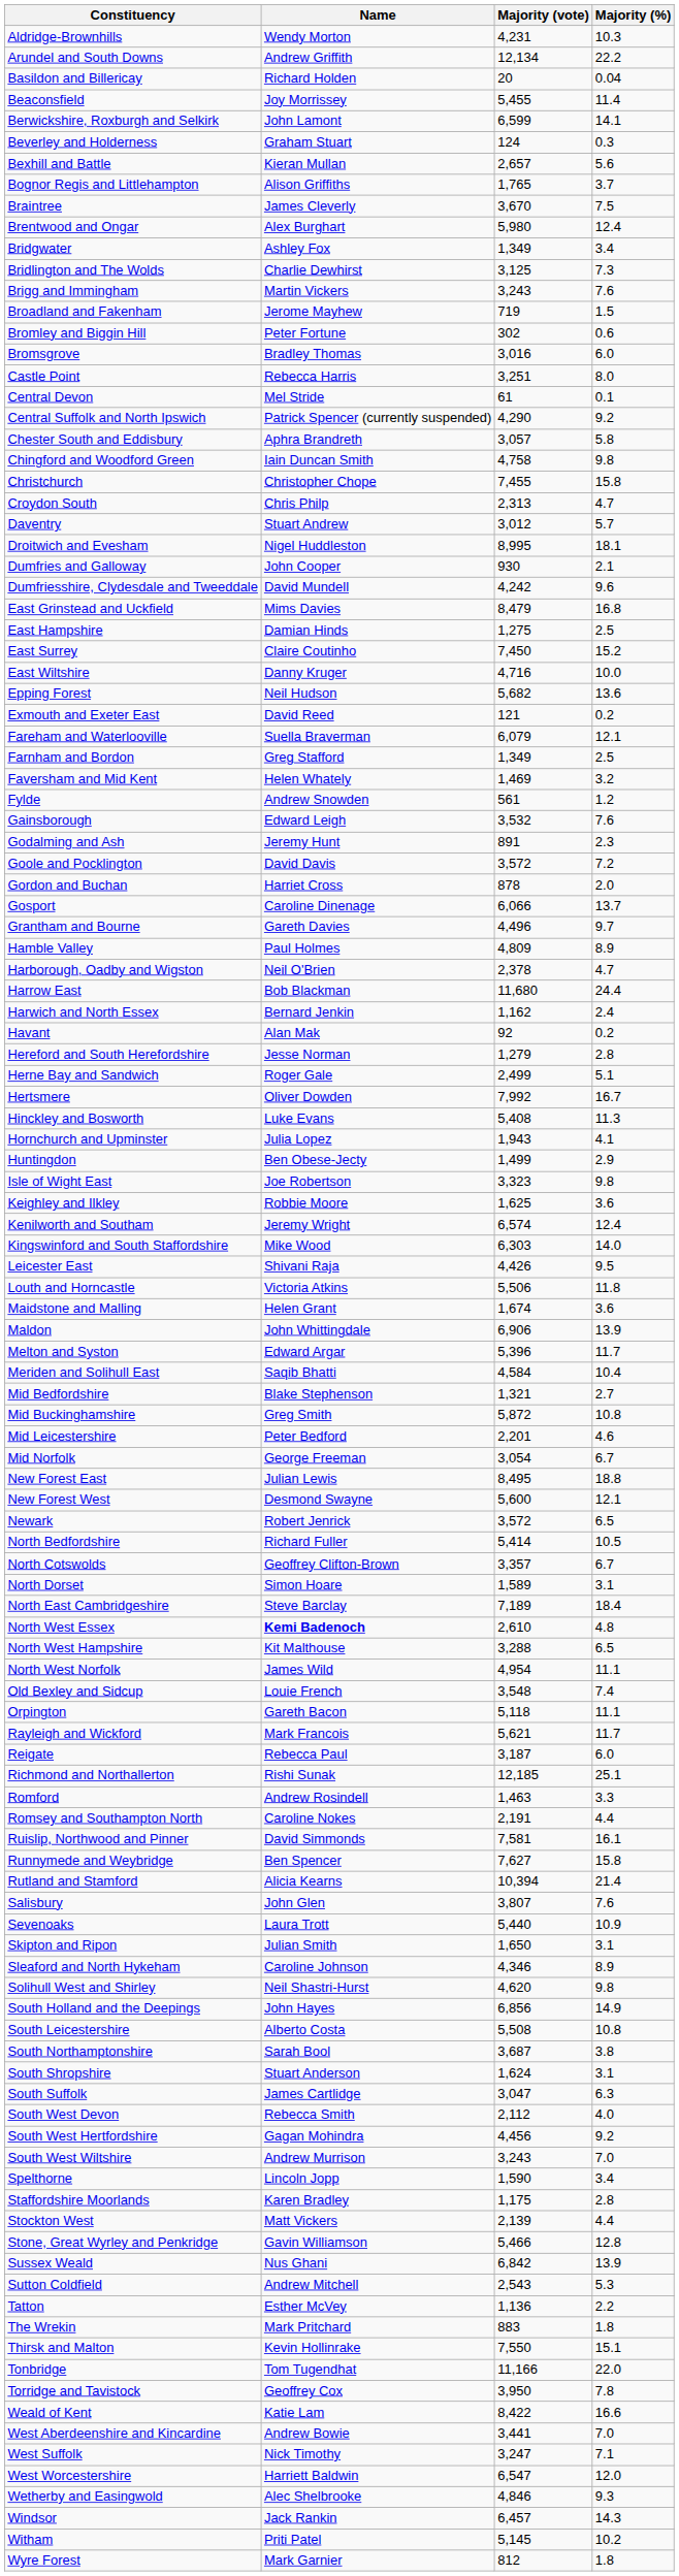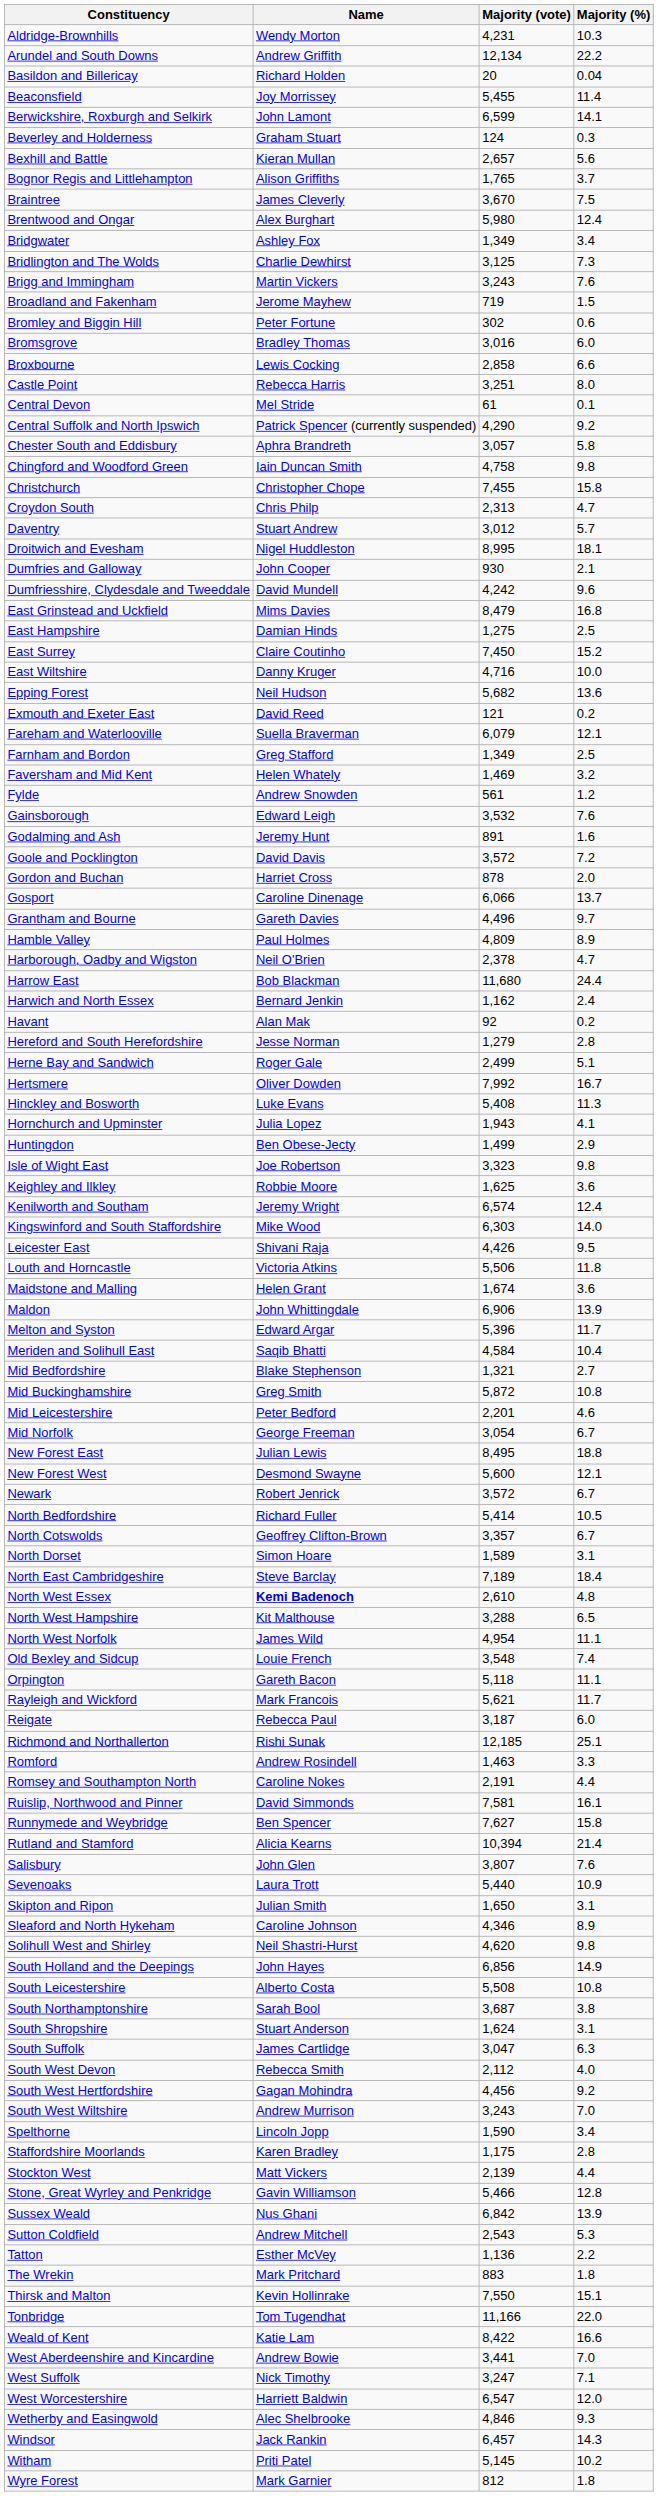 <table class="wikitable sortable static-row-numbers">
 <tr>
 <th>Constituency</th>
 <th>Name</th>
 <th>Majority (vote)</th>
 <th>Majority (%)</th>
 </tr>
 <tr>
 <td><a href='#'>Aldridge-Brownhills</a></td>
 <td><a href='#'>Wendy Morton</a></td>
 <td>4,231</td>
 <td>10.3</td>
 </tr>
 <tr>
 <td><a href='#'>Arundel and South Downs</a></td>
 <td><a href='#'>Andrew Griffith</a></td>
 <td>12,134</td>
 <td>22.2</td>
 </tr>
 <tr>
 <td><a href='#'>Basildon and Billericay</a></td>
 <td><a href='#'>Richard Holden</a></td>
 <td>20</td>
 <td>0.04</td>
 </tr>
 <tr>
 <td><a href='#'>Beaconsfield</a></td>
 <td><a href='#'>Joy Morrissey</a></td>
 <td>5,455</td>
 <td>11.4</td>
 </tr>
 <tr>
 <td><a href='#'>Berwickshire, Roxburgh and Selkirk</a></td>
 <td><a href='#'>John Lamont</a></td>
 <td>6,599</td>
 <td>14.1</td>
 </tr>
 <tr>
 <td><a href='#'>Beverley and Holderness</a></td>
 <td><a href='#'>Graham Stuart</a></td>
 <td>124</td>
 <td>0.3</td>
 </tr>
 <tr>
 <td><a href='#'>Bexhill and Battle</a></td>
 <td><a href='#'>Kieran Mullan</a></td>
 <td>2,657</td>
 <td>5.6</td>
 </tr>
 <tr>
 <td><a href='#'>Bognor Regis and Littlehampton</a></td>
 <td><a href='#'>Alison Griffiths</a></td>
 <td>1,765</td>
 <td>3.7</td>
 </tr>
 <tr>
 <td><a href='#'>Braintree</a></td>
 <td><a href='#'>James Cleverly</a></td>
 <td>3,670</td>
 <td>7.5</td>
 </tr>
 <tr>
 <td><a href='#'>Brentwood and Ongar</a></td>
 <td><a href='#'>Alex Burghart</a></td>
 <td>5,980</td>
 <td>12.4</td>
 </tr>
 <tr>
 <td><a href='#'>Bridgwater</a></td>
 <td><a href='#'>Ashley Fox</a></td>
 <td>1,349</td>
 <td>3.4</td>
 </tr>
 <tr>
 <td><a href='#'>Bridlington and The Wolds</a></td>
 <td><a href='#'>Charlie Dewhirst</a></td>
 <td>3,125</td>
 <td>7.3</td>
 </tr>
 <tr>
 <td><a href='#'>Brigg and Immingham</a></td>
 <td><a href='#'>Martin Vickers</a></td>
 <td>3,243</td>
 <td>7.6</td>
 </tr>
 <tr>
 <td><a href='#'>Broadland and Fakenham</a></td>
 <td><a href='#'>Jerome Mayhew</a></td>
 <td>719</td>
 <td>1.5</td>
 </tr>
 <tr>
 <td><a href='#'>Bromley and Biggin Hill</a></td>
 <td><a href='#'>Peter Fortune</a></td>
 <td>302</td>
 <td>0.6</td>
 </tr>
 <tr>
 <td><a href='#'>Bromsgrove</a></td>
 <td><a href='#'>Bradley Thomas</a></td>
 <td>3,016</td>
 <td>6.0</td>
+</tr>
+<tr>
+<td><a href='#'>Broxbourne</a></td>
+<td><a href='#'>Lewis Cocking</a></td>
+<td>2,858</td>
+<td>6.6</td>
 </tr>
 <tr>
 <td><a href='#'>Castle Point</a></td>
 <td><a href='#'>Rebecca Harris</a></td>
 <td>3,251</td>
 <td>8.0</td>
 </tr>
 <tr>
 <td><a href='#'>Central Devon</a></td>
 <td><a href='#'>Mel Stride</a></td>
 <td>61</td>
 <td>0.1</td>
 </tr>
 <tr>
 <td><a href='#'>Central Suffolk and North Ipswich</a></td>
 <td><a href='#'>Patrick Spencer</a> (currently suspended)</td>
 <td>4,290</td>
 <td>9.2</td>
 </tr>
 <tr>
 <td><a href='#'>Chester South and Eddisbury</a></td>
 <td><a href='#'>Aphra Brandreth</a></td>
 <td>3,057</td>
 <td>5.8</td>
 </tr>
 <tr>
 <td><a href='#'>Chingford and Woodford Green</a></td>
 <td><a href='#'>Iain Duncan Smith</a></td>
 <td>4,758</td>
 <td>9.8</td>
 </tr>
 <tr>
 <td><a href='#'>Christchurch</a></td>
 <td><a href='#'>Christopher Chope</a></td>
 <td>7,455</td>
 <td>15.8</td>
 </tr>
 <tr>
 <td><a href='#'>Croydon South</a></td>
 <td><a href='#'>Chris Philp</a></td>
 <td>2,313</td>
 <td>4.7</td>
 </tr>
 <tr>
 <td><a href='#'>Daventry</a></td>
 <td><a href='#'>Stuart Andrew</a></td>
 <td>3,012</td>
 <td>5.7</td>
 </tr>
 <tr>
 <td><a href='#'>Droitwich and Evesham</a></td>
 <td><a href='#'>Nigel Huddleston</a></td>
 <td>8,995</td>
 <td>18.1</td>
 </tr>
 <tr>
 <td><a href='#'>Dumfries and Galloway</a></td>
 <td><a href='#'>John Cooper</a></td>
 <td>930</td>
 <td>2.1</td>
 </tr>
 <tr>
 <td><a href='#'>Dumfriesshire, Clydesdale and Tweeddale</a></td>
 <td><a href='#'>David Mundell</a></td>
 <td>4,242</td>
 <td>9.6</td>
 </tr>
 <tr>
 <td><a href='#'>East Grinstead and Uckfield</a></td>
 <td><a href='#'>Mims Davies</a></td>
 <td>8,479</td>
 <td>16.8</td>
 </tr>
 <tr>
 <td><a href='#'>East Hampshire</a></td>
 <td><a href='#'>Damian Hinds</a></td>
 <td>1,275</td>
 <td>2.5</td>
 </tr>
 <tr>
 <td><a href='#'>East Surrey</a></td>
 <td><a href='#'>Claire Coutinho</a></td>
 <td>7,450</td>
 <td>15.2</td>
 </tr>
 <tr>
 <td><a href='#'>East Wiltshire</a></td>
 <td><a href='#'>Danny Kruger</a></td>
 <td>4,716</td>
 <td>10.0</td>
 </tr>
 <tr>
 <td><a href='#'>Epping Forest</a></td>
 <td><a href='#'>Neil Hudson</a></td>
 <td>5,682</td>
 <td>13.6</td>
 </tr>
 <tr>
 <td><a href='#'>Exmouth and Exeter East</a></td>
 <td><a href='#'>David Reed</a></td>
 <td>121</td>
 <td>0.2</td>
 </tr>
 <tr>
 <td><a href='#'>Fareham and Waterlooville</a></td>
 <td><a href='#'>Suella Braverman</a></td>
 <td>6,079</td>
 <td>12.1</td>
 </tr>
 <tr>
 <td><a href='#'>Farnham and Bordon</a></td>
 <td><a href='#'>Greg Stafford</a></td>
 <td>1,349</td>
 <td>2.5</td>
 </tr>
 <tr>
 <td><a href='#'>Faversham and Mid Kent</a></td>
 <td><a href='#'>Helen Whately</a></td>
 <td>1,469</td>
 <td>3.2</td>
 </tr>
 <tr>
 <td><a href='#'>Fylde</a></td>
 <td><a href='#'>Andrew Snowden</a></td>
 <td>561</td>
 <td>1.2</td>
 </tr>
 <tr>
 <td><a href='#'>Gainsborough</a></td>
 <td><a href='#'>Edward Leigh</a></td>
 <td>3,532</td>
 <td>7.6</td>
 </tr>
 <tr>
 <td><a href='#'>Godalming and Ash</a></td>
 <td><a href='#'>Jeremy Hunt</a></td>
 <td>891</td>
-<td>2.3</td>
+<td>1.6</td>
 </tr>
 <tr>
 <td><a href='#'>Goole and Pocklington</a></td>
 <td><a href='#'>David Davis</a></td>
 <td>3,572</td>
 <td>7.2</td>
 </tr>
 <tr>
 <td><a href='#'>Gordon and Buchan</a></td>
 <td><a href='#'>Harriet Cross</a></td>
 <td>878</td>
 <td>2.0</td>
 </tr>
 <tr>
 <td><a href='#'>Gosport</a></td>
 <td><a href='#'>Caroline Dinenage</a></td>
 <td>6,066</td>
 <td>13.7</td>
 </tr>
 <tr>
 <td><a href='#'>Grantham and Bourne</a></td>
 <td><a href='#'>Gareth Davies</a></td>
 <td>4,496</td>
 <td>9.7</td>
 </tr>
 <tr>
 <td><a href='#'>Hamble Valley</a></td>
 <td><a href='#'>Paul Holmes</a></td>
 <td>4,809</td>
 <td>8.9</td>
 </tr>
 <tr>
 <td><a href='#'>Harborough, Oadby and Wigston</a></td>
 <td><a href='#'>Neil O'Brien</a></td>
 <td>2,378</td>
 <td>4.7</td>
 </tr>
 <tr>
 <td><a href='#'>Harrow East</a></td>
 <td><a href='#'>Bob Blackman</a></td>
 <td>11,680</td>
 <td>24.4</td>
 </tr>
 <tr>
 <td><a href='#'>Harwich and North Essex</a></td>
 <td><a href='#'>Bernard Jenkin</a></td>
 <td>1,162</td>
 <td>2.4</td>
 </tr>
 <tr>
 <td><a href='#'>Havant</a></td>
 <td><a href='#'>Alan Mak</a></td>
 <td>92</td>
 <td>0.2</td>
 </tr>
 <tr>
 <td><a href='#'>Hereford and South Herefordshire</a></td>
 <td><a href='#'>Jesse Norman</a></td>
 <td>1,279</td>
 <td>2.8</td>
 </tr>
 <tr>
 <td><a href='#'>Herne Bay and Sandwich</a></td>
 <td><a href='#'>Roger Gale</a></td>
 <td>2,499</td>
 <td>5.1</td>
 </tr>
 <tr>
 <td><a href='#'>Hertsmere</a></td>
 <td><a href='#'>Oliver Dowden</a></td>
 <td>7,992</td>
 <td>16.7</td>
 </tr>
 <tr>
 <td><a href='#'>Hinckley and Bosworth</a></td>
 <td><a href='#'>Luke Evans</a></td>
 <td>5,408</td>
 <td>11.3</td>
 </tr>
 <tr>
 <td><a href='#'>Hornchurch and Upminster</a></td>
 <td><a href='#'>Julia Lopez</a></td>
 <td>1,943</td>
 <td>4.1</td>
 </tr>
 <tr>
 <td><a href='#'>Huntingdon</a></td>
 <td><a href='#'>Ben Obese-Jecty</a></td>
 <td>1,499</td>
 <td>2.9</td>
 </tr>
 <tr>
 <td><a href='#'>Isle of Wight East</a></td>
 <td><a href='#'>Joe Robertson</a></td>
 <td>3,323</td>
 <td>9.8</td>
 </tr>
 <tr>
 <td><a href='#'>Keighley and Ilkley</a></td>
 <td><a href='#'>Robbie Moore</a></td>
 <td>1,625</td>
 <td>3.6</td>
 </tr>
 <tr>
 <td><a href='#'>Kenilworth and Southam</a></td>
 <td><a href='#'>Jeremy Wright</a></td>
 <td>6,574</td>
 <td>12.4</td>
 </tr>
 <tr>
 <td><a href='#'>Kingswinford and South Staffordshire</a></td>
 <td><a href='#'>Mike Wood</a></td>
 <td>6,303</td>
 <td>14.0</td>
 </tr>
 <tr>
 <td><a href='#'>Leicester East</a></td>
 <td><a href='#'>Shivani Raja</a></td>
 <td>4,426</td>
 <td>9.5</td>
 </tr>
 <tr>
 <td><a href='#'>Louth and Horncastle</a></td>
 <td><a href='#'>Victoria Atkins</a></td>
 <td>5,506</td>
 <td>11.8</td>
 </tr>
 <tr>
 <td><a href='#'>Maidstone and Malling</a></td>
 <td><a href='#'>Helen Grant</a></td>
 <td>1,674</td>
 <td>3.6</td>
 </tr>
 <tr>
 <td><a href='#'>Maldon</a></td>
 <td><a href='#'>John Whittingdale</a></td>
 <td>6,906</td>
 <td>13.9</td>
 </tr>
 <tr>
 <td><a href='#'>Melton and Syston</a></td>
 <td><a href='#'>Edward Argar</a></td>
 <td>5,396</td>
 <td>11.7</td>
 </tr>
 <tr>
 <td><a href='#'>Meriden and Solihull East</a></td>
 <td><a href='#'>Saqib Bhatti</a></td>
 <td>4,584</td>
 <td>10.4</td>
 </tr>
 <tr>
 <td><a href='#'>Mid Bedfordshire</a></td>
 <td><a href='#'>Blake Stephenson</a></td>
 <td>1,321</td>
 <td>2.7</td>
 </tr>
 <tr>
 <td><a href='#'>Mid Buckinghamshire</a></td>
 <td><a href='#'>Greg Smith</a></td>
 <td>5,872</td>
 <td>10.8</td>
 </tr>
 <tr>
 <td><a href='#'>Mid Leicestershire</a></td>
 <td><a href='#'>Peter Bedford</a></td>
 <td>2,201</td>
 <td>4.6</td>
 </tr>
 <tr>
 <td><a href='#'>Mid Norfolk</a></td>
 <td><a href='#'>George Freeman</a></td>
 <td>3,054</td>
 <td>6.7</td>
 </tr>
 <tr>
 <td><a href='#'>New Forest East</a></td>
 <td><a href='#'>Julian Lewis</a></td>
 <td>8,495</td>
 <td>18.8</td>
 </tr>
 <tr>
 <td><a href='#'>New Forest West</a></td>
 <td><a href='#'>Desmond Swayne</a></td>
 <td>5,600</td>
 <td>12.1</td>
 </tr>
 <tr>
 <td><a href='#'>Newark</a></td>
 <td><a href='#'>Robert Jenrick</a></td>
 <td>3,572</td>
-<td>6.5</td>
+<td>6.7</td>
 </tr>
 <tr>
 <td><a href='#'>North Bedfordshire</a></td>
 <td><a href='#'>Richard Fuller</a></td>
 <td>5,414</td>
 <td>10.5</td>
 </tr>
 <tr>
 <td><a href='#'>North Cotswolds</a></td>
 <td><a href='#'>Geoffrey Clifton-Brown</a></td>
 <td>3,357</td>
 <td>6.7</td>
 </tr>
 <tr>
 <td><a href='#'>North Dorset</a></td>
 <td><a href='#'>Simon Hoare</a></td>
 <td>1,589</td>
 <td>3.1</td>
 </tr>
 <tr>
 <td><a href='#'>North East Cambridgeshire</a></td>
 <td><a href='#'>Steve Barclay</a></td>
 <td>7,189</td>
 <td>18.4</td>
 </tr>
 <tr>
 <td><a href='#'>North West Essex</a></td>
 <td><strong><a href='#'>Kemi Badenoch</a></strong></td>
 <td>2,610</td>
 <td>4.8</td>
 </tr>
 <tr>
 <td><a href='#'>North West Hampshire</a></td>
 <td><a href='#'>Kit Malthouse</a></td>
 <td>3,288</td>
 <td>6.5</td>
 </tr>
 <tr>
 <td><a href='#'>North West Norfolk</a></td>
 <td><a href='#'>James Wild</a></td>
 <td>4,954</td>
 <td>11.1</td>
 </tr>
 <tr>
 <td><a href='#'>Old Bexley and Sidcup</a></td>
 <td><a href='#'>Louie French</a></td>
 <td>3,548</td>
 <td>7.4</td>
 </tr>
 <tr>
 <td><a href='#'>Orpington</a></td>
 <td><a href='#'>Gareth Bacon</a></td>
 <td>5,118</td>
 <td>11.1</td>
 </tr>
 <tr>
 <td><a href='#'>Rayleigh and Wickford</a></td>
 <td><a href='#'>Mark Francois</a></td>
 <td>5,621</td>
 <td>11.7</td>
 </tr>
 <tr>
 <td><a href='#'>Reigate</a></td>
 <td><a href='#'>Rebecca Paul</a></td>
 <td>3,187</td>
 <td>6.0</td>
 </tr>
 <tr>
 <td><a href='#'>Richmond and Northallerton</a></td>
 <td><a href='#'>Rishi Sunak</a></td>
 <td>12,185</td>
 <td>25.1</td>
 </tr>
 <tr>
 <td><a href='#'>Romford</a></td>
 <td><a href='#'>Andrew Rosindell</a></td>
 <td>1,463</td>
 <td>3.3</td>
 </tr>
 <tr>
 <td><a href='#'>Romsey and Southampton North</a></td>
 <td><a href='#'>Caroline Nokes</a></td>
 <td>2,191</td>
 <td>4.4</td>
 </tr>
 <tr>
 <td><a href='#'>Ruislip, Northwood and Pinner</a></td>
 <td><a href='#'>David Simmonds</a></td>
 <td>7,581</td>
 <td>16.1</td>
 </tr>
 <tr>
 <td><a href='#'>Runnymede and Weybridge</a></td>
 <td><a href='#'>Ben Spencer</a></td>
 <td>7,627</td>
 <td>15.8</td>
 </tr>
 <tr>
 <td><a href='#'>Rutland and Stamford</a></td>
 <td><a href='#'>Alicia Kearns</a></td>
 <td>10,394</td>
 <td>21.4</td>
 </tr>
 <tr>
 <td><a href='#'>Salisbury</a></td>
 <td><a href='#'>John Glen</a></td>
 <td>3,807</td>
 <td>7.6</td>
 </tr>
 <tr>
 <td><a href='#'>Sevenoaks</a></td>
 <td><a href='#'>Laura Trott</a></td>
 <td>5,440</td>
 <td>10.9</td>
 </tr>
 <tr>
 <td><a href='#'>Skipton and Ripon</a></td>
 <td><a href='#'>Julian Smith</a></td>
 <td>1,650</td>
 <td>3.1</td>
 </tr>
 <tr>
 <td><a href='#'>Sleaford and North Hykeham</a></td>
 <td><a href='#'>Caroline Johnson</a></td>
 <td>4,346</td>
 <td>8.9</td>
 </tr>
 <tr>
 <td><a href='#'>Solihull West and Shirley</a></td>
 <td><a href='#'>Neil Shastri-Hurst</a></td>
 <td>4,620</td>
 <td>9.8</td>
 </tr>
 <tr>
 <td><a href='#'>South Holland and the Deepings</a></td>
 <td><a href='#'>John Hayes</a></td>
 <td>6,856</td>
 <td>14.9</td>
 </tr>
 <tr>
 <td><a href='#'>South Leicestershire</a></td>
 <td><a href='#'>Alberto Costa</a></td>
 <td>5,508</td>
 <td>10.8</td>
 </tr>
 <tr>
 <td><a href='#'>South Northamptonshire</a></td>
 <td><a href='#'>Sarah Bool</a></td>
 <td>3,687</td>
 <td>3.8</td>
 </tr>
 <tr>
 <td><a href='#'>South Shropshire</a></td>
 <td><a href='#'>Stuart Anderson</a></td>
 <td>1,624</td>
 <td>3.1</td>
 </tr>
 <tr>
 <td><a href='#'>South Suffolk</a></td>
 <td><a href='#'>James Cartlidge</a></td>
 <td>3,047</td>
 <td>6.3</td>
 </tr>
 <tr>
 <td><a href='#'>South West Devon</a></td>
 <td><a href='#'>Rebecca Smith</a></td>
 <td>2,112</td>
 <td>4.0</td>
 </tr>
 <tr>
 <td><a href='#'>South West Hertfordshire</a></td>
 <td><a href='#'>Gagan Mohindra</a></td>
 <td>4,456</td>
 <td>9.2</td>
 </tr>
 <tr>
 <td><a href='#'>South West Wiltshire</a></td>
 <td><a href='#'>Andrew Murrison</a></td>
 <td>3,243</td>
 <td>7.0</td>
 </tr>
 <tr>
 <td><a href='#'>Spelthorne</a></td>
 <td><a href='#'>Lincoln Jopp</a></td>
 <td>1,590</td>
 <td>3.4</td>
 </tr>
 <tr>
 <td><a href='#'>Staffordshire Moorlands</a></td>
 <td><a href='#'>Karen Bradley</a></td>
 <td>1,175</td>
 <td>2.8</td>
 </tr>
 <tr>
 <td><a href='#'>Stockton West</a></td>
 <td><a href='#'>Matt Vickers</a></td>
 <td>2,139</td>
 <td>4.4</td>
 </tr>
 <tr>
 <td><a href='#'>Stone, Great Wyrley and Penkridge</a></td>
 <td><a href='#'>Gavin Williamson</a></td>
 <td>5,466</td>
 <td>12.8</td>
 </tr>
 <tr>
 <td><a href='#'>Sussex Weald</a></td>
 <td><a href='#'>Nus Ghani</a></td>
 <td>6,842</td>
 <td>13.9</td>
 </tr>
 <tr>
 <td><a href='#'>Sutton Coldfield</a></td>
 <td><a href='#'>Andrew Mitchell</a></td>
 <td>2,543</td>
 <td>5.3</td>
 </tr>
 <tr>
 <td><a href='#'>Tatton</a></td>
 <td><a href='#'>Esther McVey</a></td>
 <td>1,136</td>
 <td>2.2</td>
 </tr>
 <tr>
 <td><a href='#'>The Wrekin</a></td>
 <td><a href='#'>Mark Pritchard</a></td>
 <td>883</td>
 <td>1.8</td>
 </tr>
 <tr>
 <td><a href='#'>Thirsk and Malton</a></td>
 <td><a href='#'>Kevin Hollinrake</a></td>
 <td>7,550</td>
 <td>15.1</td>
 </tr>
 <tr>
 <td><a href='#'>Tonbridge</a></td>
 <td><a href='#'>Tom Tugendhat</a></td>
 <td>11,166</td>
 <td>22.0</td>
 </tr>
 <tr>
-<td><a href='#'>Torridge and Tavistock</a></td>
-<td><a href='#'>Geoffrey Cox</a></td>
-<td>3,950</td>
-<td>7.8</td>
-</tr>
-<tr>
 <td><a href='#'>Weald of Kent</a></td>
 <td><a href='#'>Katie Lam</a></td>
 <td>8,422</td>
 <td>16.6</td>
 </tr>
 <tr>
 <td><a href='#'>West Aberdeenshire and Kincardine</a></td>
 <td><a href='#'>Andrew Bowie</a></td>
 <td>3,441</td>
 <td>7.0</td>
 </tr>
 <tr>
 <td><a href='#'>West Suffolk</a></td>
 <td><a href='#'>Nick Timothy</a></td>
 <td>3,247</td>
 <td>7.1</td>
 </tr>
 <tr>
 <td><a href='#'>West Worcestershire</a></td>
 <td><a href='#'>Harriett Baldwin</a></td>
 <td>6,547</td>
 <td>12.0</td>
 </tr>
 <tr>
 <td><a href='#'>Wetherby and Easingwold</a></td>
 <td><a href='#'>Alec Shelbrooke</a></td>
 <td>4,846</td>
 <td>9.3</td>
 </tr>
 <tr>
 <td><a href='#'>Windsor</a></td>
 <td><a href='#'>Jack Rankin</a></td>
 <td>6,457</td>
 <td>14.3</td>
 </tr>
 <tr>
 <td><a href='#'>Witham</a></td>
 <td><a href='#'>Priti Patel</a></td>
 <td>5,145</td>
 <td>10.2</td>
 </tr>
 <tr>
 <td><a href='#'>Wyre Forest</a></td>
 <td><a href='#'>Mark Garnier</a></td>
 <td>812</td>
 <td>1.8</td>
 </tr>
 </table>
